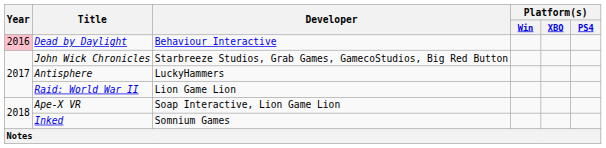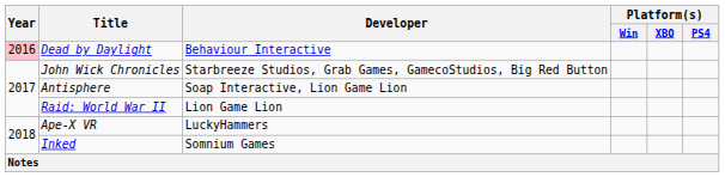 <table class="wikitable sortable">
 <tr>
 <th rowspan="2">Year</th>
 <th rowspan="2">Title</th>
 <th rowspan="2">Developer</th>
 <th colspan="9">Platform(s)</th>
 </tr>
 <tr>
 <th style="width:3em; font-size:90%" class="unsortable"><a href='#'>Win</a></th>
 <th style="width:3em; font-size:90%" class="unsortable"><a href='#'>XBO</a></th>
 <th style="width:3em; font-size:90%" class="unsortable"><a href='#'>PS4</a></th>
 </tr>
 <tr>
 <td style="background: pink;">2016</td>
 <td><em><a href='#'>Dead by Daylight</a></em></td>
 <td><a href='#'>Behaviour Interactive</a></td>
 <td></td>
 <td></td>
 <td></td>
 </tr>
 <tr>
 <td rowspan="3">2017</td>
 <td><em>John Wick Chronicles</em></td>
 <td>Starbreeze Studios, Grab Games, GamecoStudios, Big Red Button</td>
 <td></td>
 <td></td>
 <td></td>
 </tr>
 <tr>
 <td><em>Antisphere</em></td>
-<td>LuckyHammers</td>
+<td>Soap Interactive, Lion Game Lion</td>
 <td></td>
 <td></td>
 <td></td>
 </tr>
 <tr>
 <td><em><a href='#'>Raid: World War II</a></em></td>
 <td>Lion Game Lion</td>
 <td></td>
 <td></td>
 <td></td>
 </tr>
 <tr>
 <td rowspan="2">2018</td>
 <td><em>Ape-X VR</em></td>
-<td>Soap Interactive, Lion Game Lion</td>
+<td>LuckyHammers</td>
 <td></td>
 <td></td>
 <td></td>
 </tr>
 <tr>
 <td><em><a href='#'>Inked</a></em></td>
 <td>Somnium Games</td>
 <td></td>
 <td></td>
 <td></td>
 </tr>
 <tr>
 <td colspan="11" style="font-size:90%; background: #F2F2F2"><strong>Notes</strong> </td>
 </tr>
 </table>
